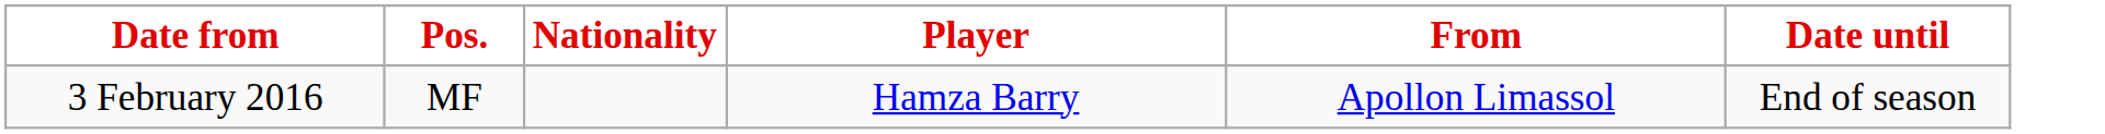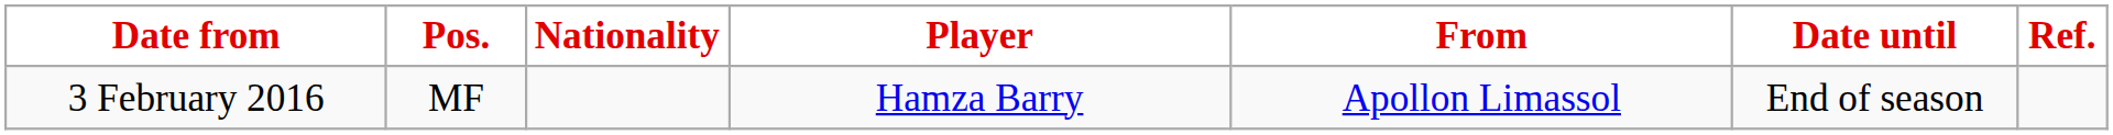 <table class="wikitable" style="text-align:center">
 <tr>
 <th style="background:#FFFFFF; color:#E00000; width:150px;">Date from</th>
 <th style="background:#FFFFFF; color:#E00000; width:50px;">Pos.</th>
 <th style="background:#FFFFFF; color:#E00000; width:50px;">Nationality</th>
 <th style="background:#FFFFFF; color:#E00000; width:200px;">Player</th>
 <th style="background:#FFFFFF; color:#E00000; width:200px;">From</th>
 <th style="background:#FFFFFF; color:#E00000; width:110px;">Date until</th>
+<th style="background:#FFFFFF; color:#E00000; width:30px;">Ref.</th>
 </tr>
 <tr>
 <td>3 February 2016</td>
 <td>MF</td>
 <td></td>
 <td><a href='#'>Hamza Barry</a></td>
 <td> <a href='#'>Apollon Limassol</a></td>
 <td>End of season</td>
+<td></td>
 </tr>
 </table>
